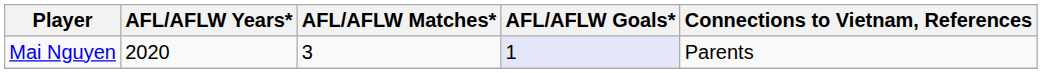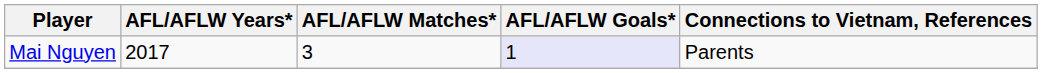 <table class="wikitable sortable">
 <tr>
 <th>Player</th>
 <th>AFL/AFLW Years*</th>
 <th>AFL/AFLW Matches*</th>
 <th>AFL/AFLW Goals*</th>
 <th>Connections to Vietnam, References</th>
 </tr>
 <tr>
 <td><a href='#'>Mai Nguyen</a></td>
-<td>2020</td>
+<td>2017</td>
 <td>3</td>
 <td style="background: lavender;">1</td>
 <td>Parents</td>
 </tr>
 <tr>
 </tr>
 </table>
